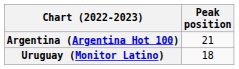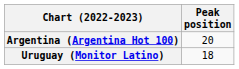 <table class="wikitable sortable plainrowheaders" style="text-align:center">
 <tr>
 <th scope="col">Chart (2022-2023)</th>
 <th scope="col">Peak<br>position</th>
 </tr>
 <tr>
 <th scope="row">Argentina (<a href='#'>Argentina Hot 100</a>)</th>
-<td>21</td>
+<td>20</td>
 </tr>
 <tr>
 <th scope="row">Uruguay (<a href='#'>Monitor Latino</a>)</th>
 <td>18</td>
 </tr>
 </table>
